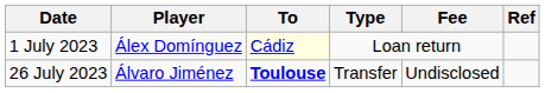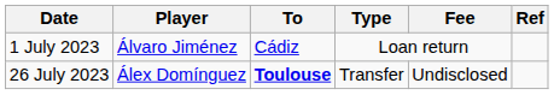 <table class="wikitable">
 <tr>
 <th>Date</th>
 <th>Player</th>
 <th>To</th>
 <th>Type</th>
 <th>Fee</th>
 <th>Ref</th>
 </tr>
 <tr>
 <td>1 July 2023</td>
-<td> <a href='#'>Álex Domínguez</a></td>
-<td style="background: lightyellow;"><a href='#'>Cádiz</a></td>
+<td> <a href='#'>Álvaro Jiménez</a></td>
+<td><a href='#'>Cádiz</a></td>
 <td colspan=2 align=center>Loan return</td>
 <td></td>
 </tr>
 <tr>
 <td>26 July 2023</td>
-<td> <a href='#'>Álvaro Jiménez</a></td>
+<td> <a href='#'>Álex Domínguez</a></td>
 <td><strong> <a href='#'>Toulouse</a></strong></td>
 <td>Transfer</td>
 <td>Undisclosed</td>
 <td></td>
 </tr>
 </table>
